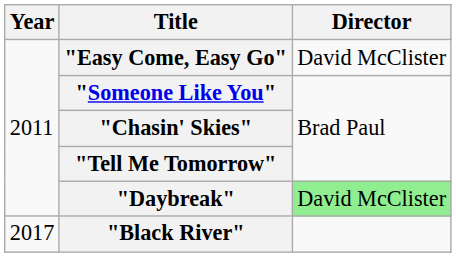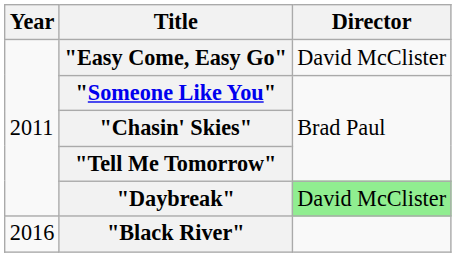 <table class="wikitable plainrowheaders">
 <tr>
 <th>Year</th>
 <th>Title</th>
 <th>Director</th>
 </tr>
 <tr>
 <td rowspan="5">2011</td>
 <th scope="row">"Easy Come, Easy Go"</th>
 <td>David McClister</td>
 </tr>
 <tr>
 <th scope="row">"<a href='#'>Someone Like You</a>"</th>
 <td rowspan="3">Brad Paul</td>
 </tr>
 <tr>
 <th scope="row">"Chasin' Skies"</th>
 </tr>
 <tr>
 <th scope="row">"Tell Me Tomorrow"</th>
 </tr>
 <tr>
 <th scope="row">"Daybreak"</th>
 <td style="background: lightgreen;">David McClister</td>
 </tr>
 <tr>
-<td>2017</td>
+<td>2016</td>
 <th scope="row">"Black River"</th>
 <td></td>
 </tr>
 </table>
